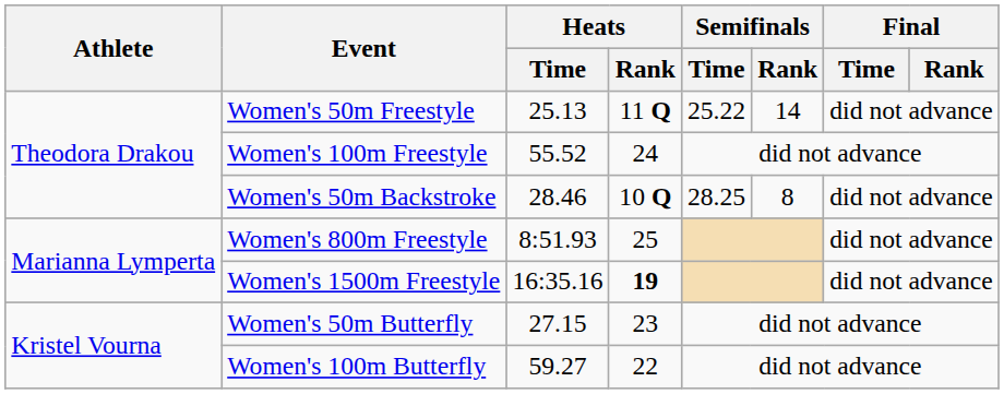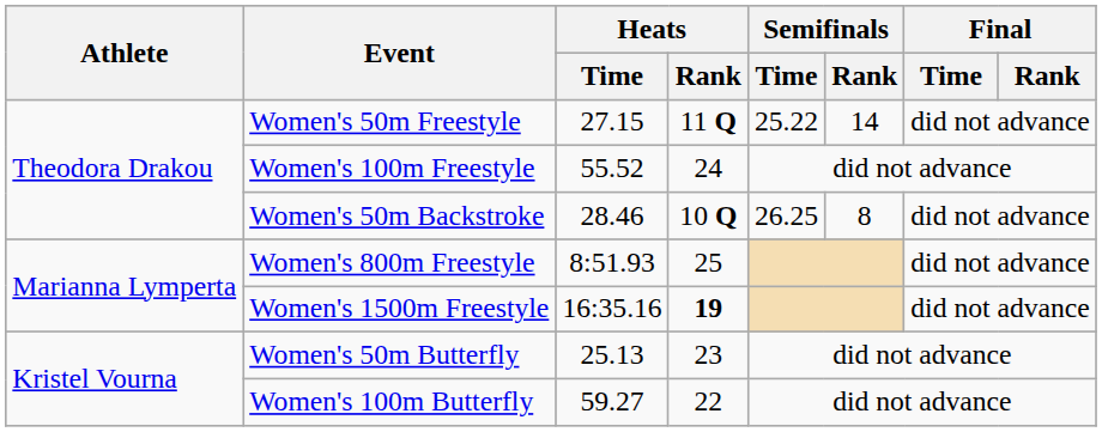 <table class=wikitable style="font-size:90%">
 <tr>
 <th rowspan="2">Athlete</th>
 <th rowspan="2">Event</th>
 <th colspan="2">Heats</th>
 <th colspan="2">Semifinals</th>
 <th colspan="2">Final</th>
 </tr>
 <tr>
 <th>Time</th>
 <th>Rank</th>
 <th>Time</th>
 <th>Rank</th>
 <th>Time</th>
 <th>Rank</th>
 </tr>
 <tr>
 <td rowspan="3"><a href='#'>Theodora Drakou</a></td>
 <td><a href='#'>Women's 50m Freestyle</a></td>
-<td align=center>25.13</td>
+<td align=center>27.15</td>
 <td align=center>11 <strong>Q</strong></td>
 <td align=center>25.22</td>
 <td align=center>14</td>
 <td align=center colspan=2>did not advance</td>
 </tr>
 <tr>
 <td><a href='#'>Women's 100m Freestyle</a></td>
 <td align=center>55.52</td>
 <td align=center>24</td>
 <td align=center colspan=4>did not advance</td>
 </tr>
 <tr>
 <td><a href='#'>Women's 50m Backstroke</a></td>
 <td align=center>28.46</td>
 <td align=center>10 <strong>Q</strong></td>
-<td align=center>28.25</td>
+<td align=center>26.25</td>
 <td align=center>8</td>
 <td align=center colspan=2>did not advance</td>
 </tr>
 <tr>
 <td rowspan="2"><a href='#'>Marianna Lymperta</a></td>
 <td><a href='#'>Women's 800m Freestyle</a></td>
 <td align=center>8:51.93</td>
 <td align=center>25</td>
 <td colspan= 2 bgcolor="wheat"></td>
 <td align=center colspan=2>did not advance</td>
 </tr>
 <tr>
 <td><a href='#'>Women's 1500m Freestyle</a></td>
 <td align=center>16:35.16</td>
 <td align=center><strong>19</strong></td>
 <td colspan= 2 bgcolor="wheat"></td>
 <td align=center colspan=2>did not advance</td>
 </tr>
 <tr>
 <td rowspan="2"><a href='#'>Kristel Vourna</a></td>
 <td><a href='#'>Women's 50m Butterfly</a></td>
-<td align=center>27.15</td>
+<td align=center>25.13</td>
 <td align=center>23</td>
 <td align=center colspan=4>did not advance</td>
 </tr>
 <tr>
 <td><a href='#'>Women's 100m Butterfly</a></td>
 <td align=center>59.27</td>
 <td align=center>22</td>
 <td align=center colspan=4>did not advance</td>
 </tr>
 </table>
